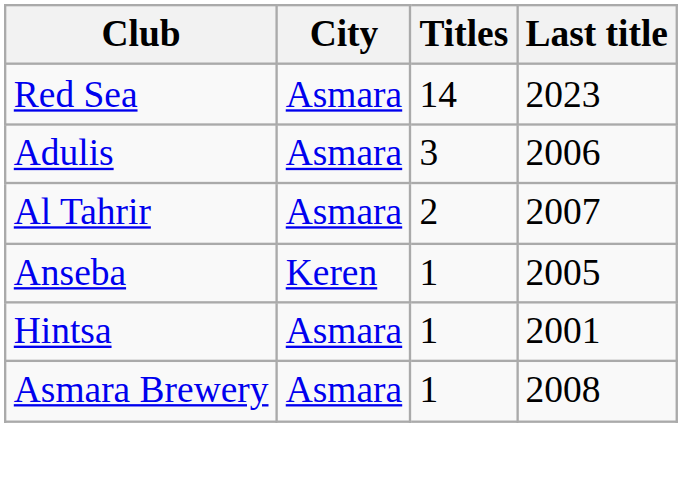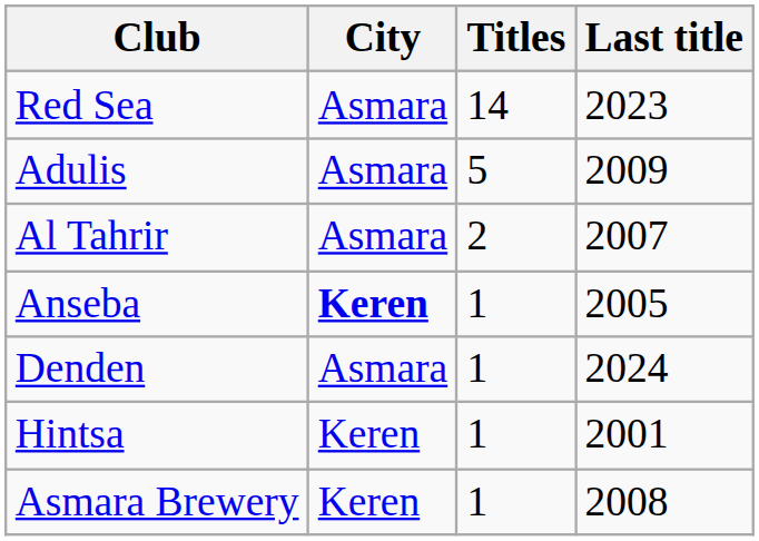 <table class="wikitable">
 <tr>
 <th>Club</th>
 <th>City</th>
 <th>Titles</th>
 <th>Last title</th>
 </tr>
 <tr>
 <td><a href='#'>Red Sea</a></td>
 <td><a href='#'>Asmara</a></td>
 <td>14</td>
 <td>2023</td>
 </tr>
 <tr>
 <td><a href='#'>Adulis</a></td>
 <td><a href='#'>Asmara</a></td>
-<td>3</td>
-<td>2006</td>
+<td>5</td>
+<td>2009</td>
 </tr>
 <tr>
 <td><a href='#'>Al Tahrir</a></td>
 <td><a href='#'>Asmara</a></td>
 <td>2</td>
 <td>2007</td>
 </tr>
 <tr>
 <td><a href='#'>Anseba</a></td>
-<td><a href='#'>Keren</a></td>
+<td><strong><a href='#'>Keren</a></strong></td>
 <td>1</td>
 <td>2005</td>
 </tr>
 <tr>
+<td><a href='#'>Denden</a></td>
+<td><a href='#'>Asmara</a></td>
+<td>1</td>
+<td>2024</td>
+</tr>
+<tr>
 <td><a href='#'>Hintsa</a></td>
-<td><a href='#'>Asmara</a></td>
+<td><a href='#'>Keren</a></td>
 <td>1</td>
 <td>2001</td>
 </tr>
 <tr>
 <td><a href='#'>Asmara Brewery</a></td>
-<td><a href='#'>Asmara</a></td>
+<td><a href='#'>Keren</a></td>
 <td>1</td>
 <td>2008</td>
 </tr>
 </table>
